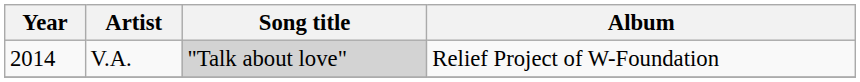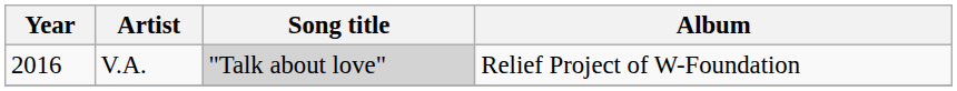 <table class="wikitable" style="width:600px">
 <tr>
 <th>Year</th>
 <th>Artist</th>
 <th>Song title</th>
 <th>Album</th>
 </tr>
 <tr>
-<td rowspan=1>2014</td>
+<td rowspan=1>2016</td>
 <td>V.A.</td>
 <td style="background: lightgrey;">"Talk about love"</td>
 <td>Relief Project of W-Foundation</td>
 </tr>
 <tr>
 </tr>
 </table>
